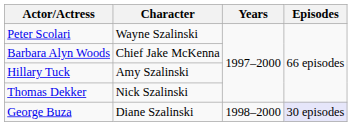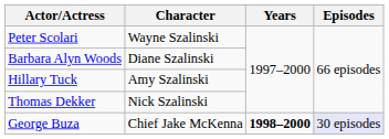 <table class="wikitable">
 <tr>
 <th>Actor/Actress</th>
 <th>Character</th>
 <th>Years</th>
 <th>Episodes</th>
 </tr>
 <tr>
 <td><a href='#'>Peter Scolari</a></td>
 <td>Wayne Szalinski</td>
 <td rowspan="4">1997–2000</td>
 <td rowspan="4">66 episodes</td>
 </tr>
 <tr>
 <td><a href='#'>Barbara Alyn Woods</a></td>
-<td>Chief Jake McKenna</td>
+<td>Diane Szalinski</td>
 </tr>
 <tr>
 <td><a href='#'>Hillary Tuck</a></td>
 <td>Amy Szalinski</td>
 </tr>
 <tr>
 <td><a href='#'>Thomas Dekker</a></td>
 <td>Nick Szalinski</td>
 </tr>
 <tr>
 <td><a href='#'>George Buza</a></td>
-<td>Diane Szalinski</td>
-<td>1998–2000</td>
+<td>Chief Jake McKenna</td>
+<td><strong>1998–2000</strong></td>
 <td style="background: lavender;">30 episodes</td>
 </tr>
 </table>
